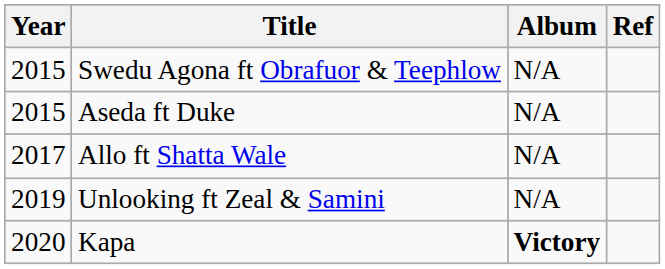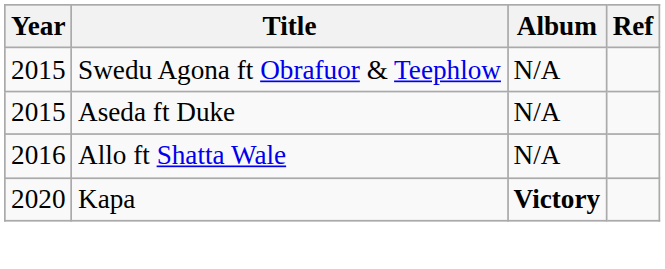 <table class="wikitable">
 <tr>
 <th>Year</th>
 <th>Title</th>
 <th>Album</th>
 <th>Ref</th>
 </tr>
 <tr>
 <td>2015</td>
 <td>Swedu Agona ft <a href='#'>Obrafuor</a> & <a href='#'>Teephlow</a></td>
 <td>N/A</td>
 <td></td>
 </tr>
 <tr>
 <td>2015</td>
 <td>Aseda ft Duke</td>
 <td>N/A</td>
 <td></td>
 </tr>
 <tr>
-<td>2017</td>
+<td>2016</td>
 <td>Allo ft <a href='#'>Shatta Wale</a></td>
-<td>N/A</td>
-<td></td>
-</tr>
-<tr>
-<td>2019</td>
-<td>Unlooking ft Zeal & <a href='#'>Samini</a></td>
 <td>N/A</td>
 <td></td>
 </tr>
 <tr>
 <td>2020</td>
 <td>Kapa</td>
 <td><strong>Victory</strong></td>
 <td></td>
 </tr>
 </table>
